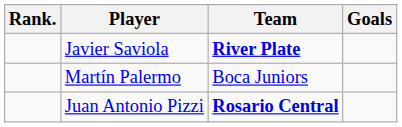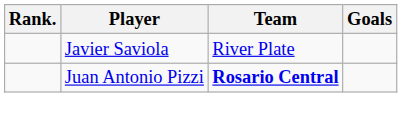 <table class="wikitable">
 <tr>
 <th>Rank.</th>
 <th>Player</th>
 <th>Team</th>
 <th>Goals</th>
 </tr>
 <tr>
 <td></td>
 <td> <a href='#'>Javier Saviola</a></td>
-<td><strong><a href='#'>River Plate</a></strong></td>
-<td></td>
-</tr>
-<tr>
-<td></td>
-<td> <a href='#'>Martín Palermo</a></td>
-<td><a href='#'>Boca Juniors</a></td>
+<td><a href='#'>River Plate</a></td>
 <td></td>
 </tr>
 <tr>
 <td></td>
 <td> <a href='#'>Juan Antonio Pizzi</a></td>
 <td><strong><a href='#'>Rosario Central</a></strong></td>
 <td></td>
 </tr>
 </table>
